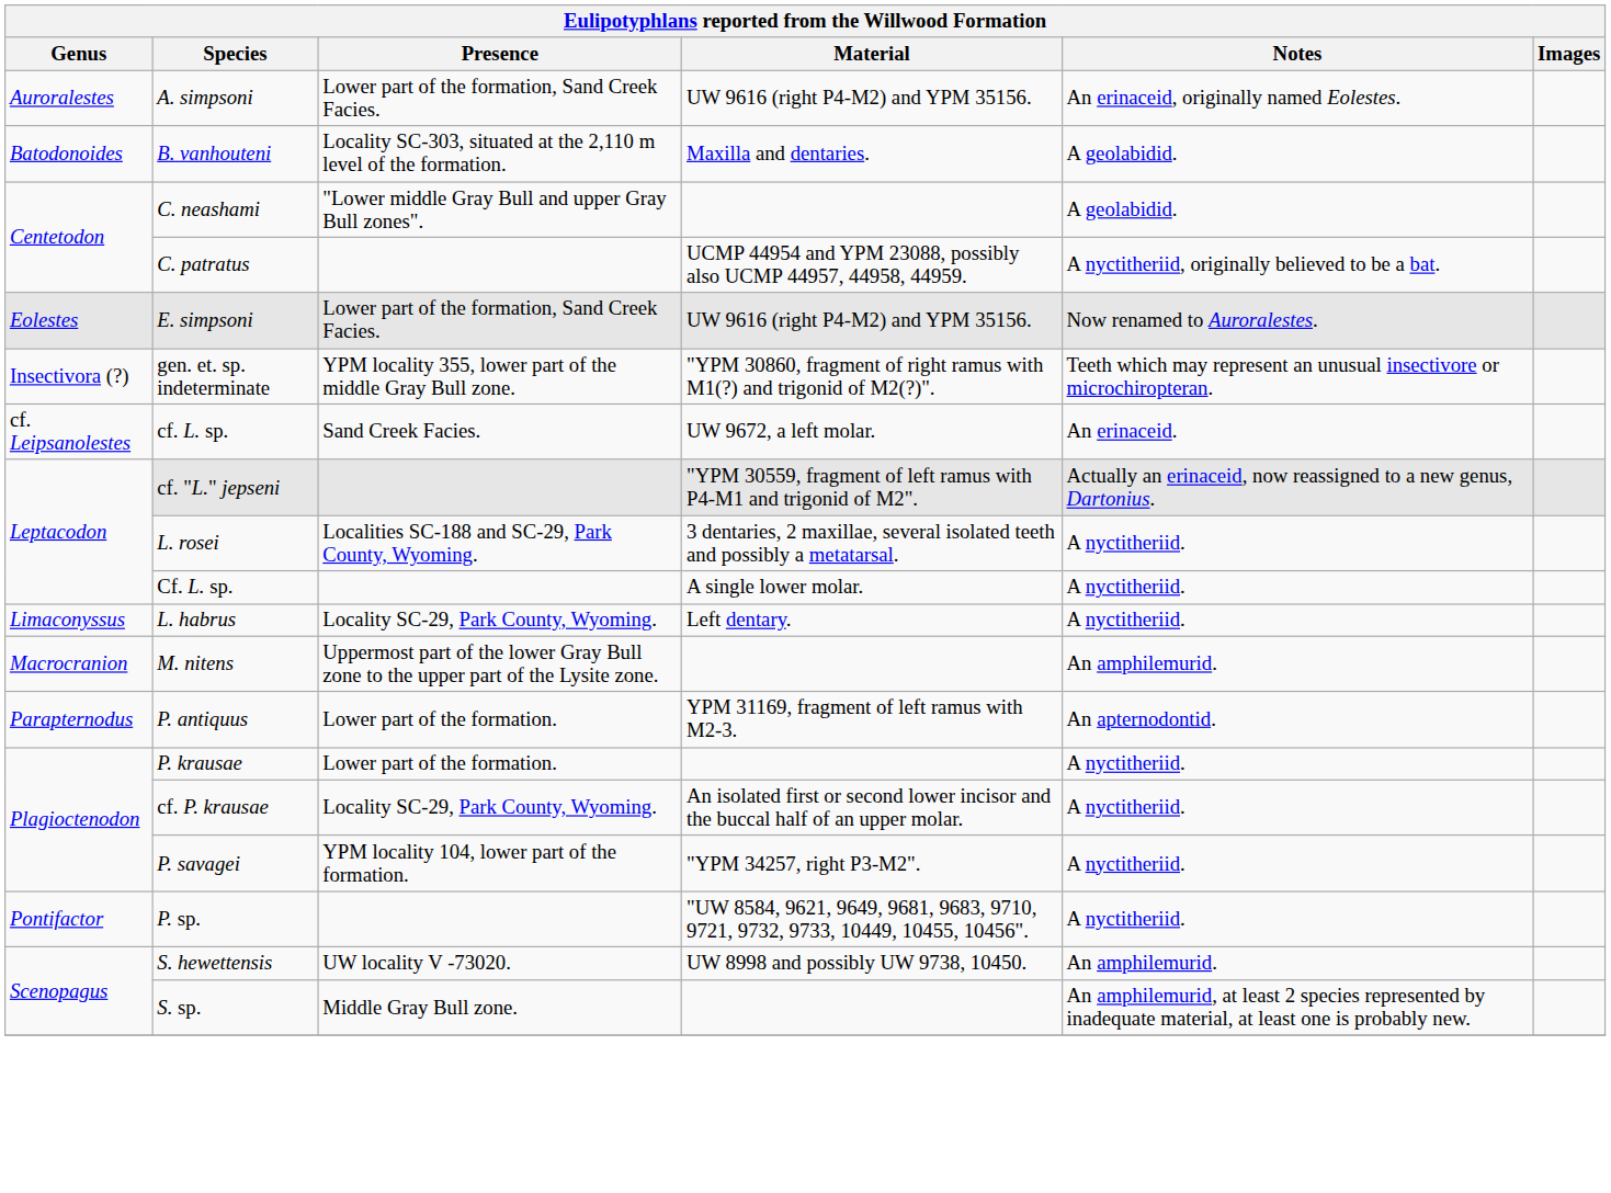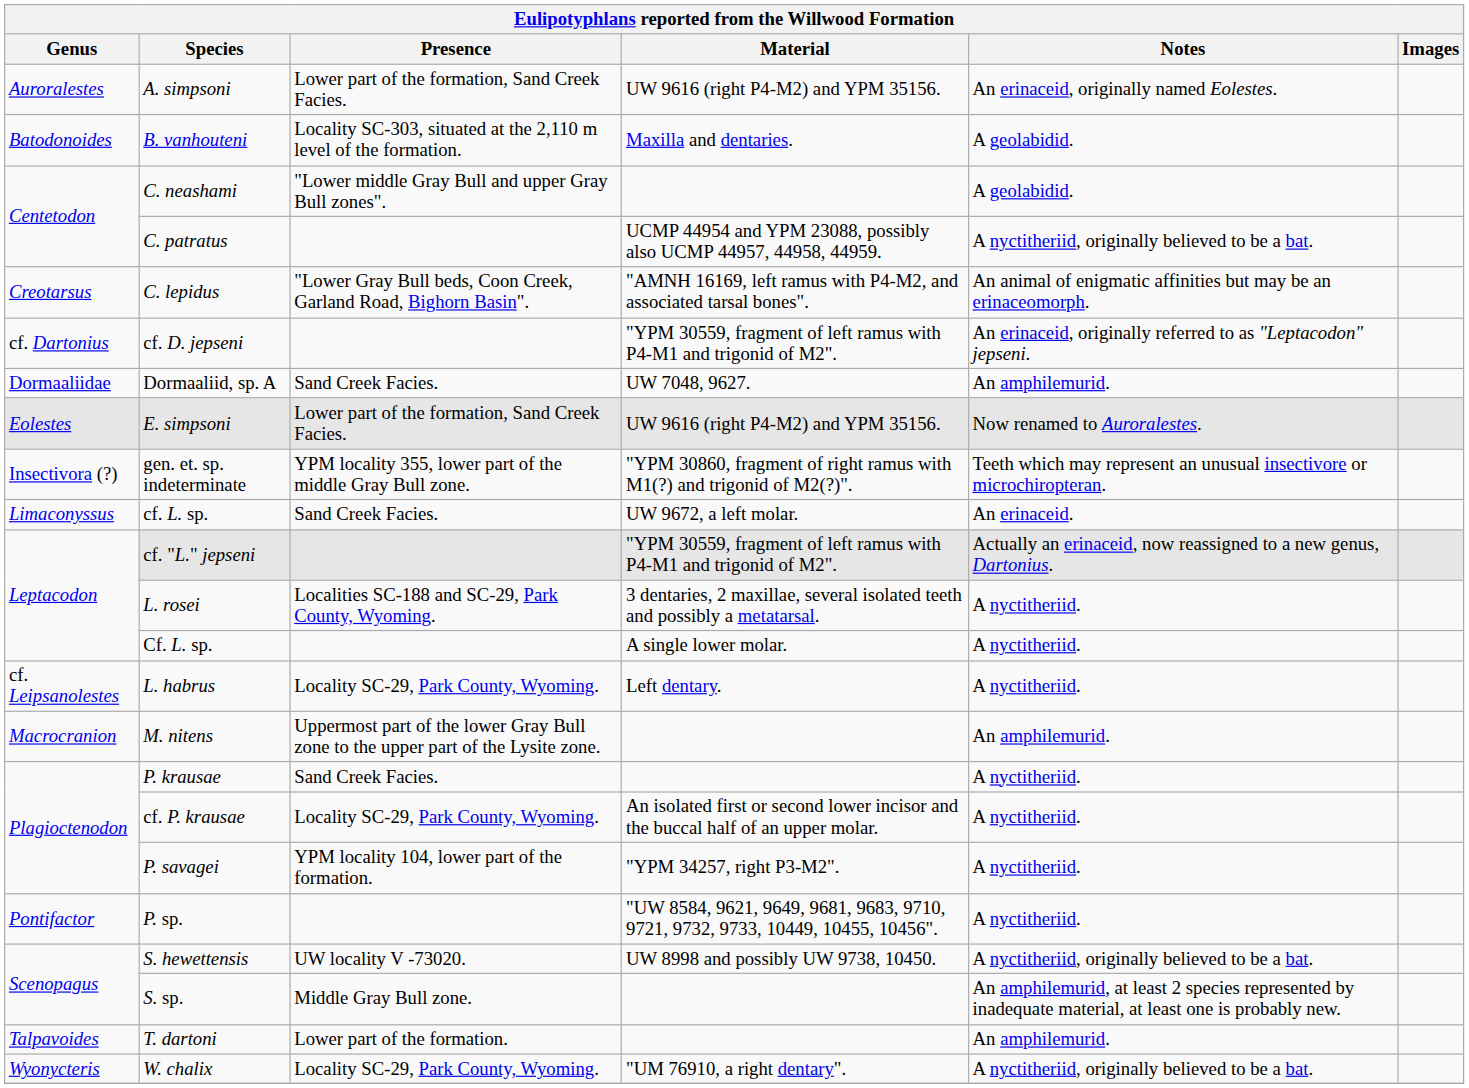 <table class="wikitable" align="center">
 <tr>
 <th colspan="6" align="center"><strong><a href='#'>Eulipotyphlans</a> reported from the Willwood Formation</strong></th>
 </tr>
 <tr>
 <th>Genus</th>
 <th>Species</th>
 <th>Presence</th>
 <th><strong>Material</strong></th>
 <th>Notes</th>
 <th>Images</th>
 </tr>
 <tr>
 <td><em><a href='#'>Auroralestes</a></em></td>
 <td><em>A. simpsoni</em></td>
 <td>Lower part of the formation, Sand Creek Facies.</td>
 <td>UW 9616 (right P4-M2) and YPM 35156.</td>
 <td>An <a href='#'>erinaceid</a>, originally named <em>Eolestes</em>.</td>
 <td></td>
 </tr>
 <tr>
 <td><em><a href='#'>Batodonoides</a></em></td>
 <td><em><a href='#'>B. vanhouteni</a></em></td>
 <td>Locality SC-303, situated at the 2,110 m level of the formation.</td>
 <td><a href='#'>Maxilla</a> and <a href='#'>dentaries</a>.</td>
 <td>A <a href='#'>geolabidid</a>.</td>
 <td></td>
 </tr>
 <tr>
 <td rowspan=2><em><a href='#'>Centetodon</a></em></td>
 <td><em>C. neashami</em></td>
 <td>"Lower middle Gray Bull and upper Gray Bull zones".</td>
 <td></td>
 <td>A <a href='#'>geolabidid</a>.</td>
 <td></td>
 </tr>
 <tr>
 <td><em>C. patratus</em></td>
 <td></td>
 <td>UCMP 44954 and  YPM 23088, possibly also UCMP 44957, 44958, 44959.</td>
 <td>A <a href='#'>nyctitheriid</a>, originally believed to be a <a href='#'>bat</a>.</td>
 <td></td>
 </tr>
 <tr>
+<td><em><a href='#'>Creotarsus</a></em></td>
+<td><em>C. lepidus</em></td>
+<td>"Lower Gray Bull beds, Coon Creek, Garland Road, <a href='#'>Bighorn Basin</a>".</td>
+<td>"AMNH 16169, left ramus with P4-M2, and associated tarsal bones".</td>
+<td>An animal of enigmatic affinities but may be an <a href='#'>erinaceomorph</a>.</td>
+<td></td>
+</tr>
+<tr>
+<td>cf. <em><a href='#'>Dartonius</a></em></td>
+<td>cf. <em>D. jepseni</em></td>
+<td></td>
+<td>"YPM 30559, fragment of left ramus with P4-M1 and trigonid of M2".</td>
+<td>An <a href='#'>erinaceid</a>, originally referred to as <em>"Leptacodon" jepseni</em>.</td>
+<td></td>
+</tr>
+<tr>
+<td><a href='#'>Dormaaliidae</a></td>
+<td>Dormaaliid, sp. A</td>
+<td>Sand Creek Facies.</td>
+<td>UW 7048, 9627.</td>
+<td>An <a href='#'>amphilemurid</a>.</td>
+<td></td>
+</tr>
+<tr>
 <td style="background:#E6E6E6;"><em><a href='#'>Eolestes</a></em></td>
 <td style="background:#E6E6E6;"><em>E. simpsoni</em></td>
 <td style="background:#E6E6E6;">Lower part of the formation, Sand Creek Facies.</td>
 <td style="background:#E6E6E6;">UW 9616 (right P4-M2) and YPM 35156.</td>
 <td style="background:#E6E6E6;">Now renamed to <em><a href='#'>Auroralestes</a></em>.</td>
 <td style="background:#E6E6E6;"></td>
 </tr>
 <tr>
 <td><a href='#'>Insectivora</a> (?)</td>
 <td>gen. et. sp. indeterminate</td>
 <td>YPM locality 355,  lower part of the middle Gray Bull zone.</td>
 <td>"YPM 30860, fragment of right ramus with M1(?) and trigonid of M2(?)".</td>
 <td>Teeth which may represent an unusual <a href='#'>insectivore</a> or <a href='#'>microchiropteran</a>.</td>
 <td></td>
 </tr>
 <tr>
-<td>cf. <em><a href='#'>Leipsanolestes</a></em></td>
+<td><em><a href='#'>Limaconyssus</a></em></td>
 <td>cf. <em>L.</em> sp.</td>
 <td>Sand Creek Facies.</td>
 <td>UW 9672, a left molar.</td>
 <td>An <a href='#'>erinaceid</a>.</td>
 <td></td>
 </tr>
 <tr>
 <td rowspan=3><em><a href='#'>Leptacodon</a></em></td>
 <td style="background:#E6E6E6;">cf. "<em>L.</em>" <em>jepseni</em></td>
 <td style="background:#E6E6E6;"></td>
 <td style="background:#E6E6E6;">"YPM 30559, fragment of left ramus with P4-M1 and trigonid of M2".</td>
 <td style="background:#E6E6E6;">Actually an <a href='#'>erinaceid</a>, now reassigned to a new genus, <em><a href='#'>Dartonius</a></em>.</td>
 <td style="background:#E6E6E6;"></td>
 </tr>
 <tr>
 <td><em>L. rosei</em></td>
 <td>Localities SC-188 and SC-29, <a href='#'>Park County, Wyoming</a>.</td>
 <td>3 dentaries, 2 maxillae, several isolated teeth and possibly a <a href='#'>metatarsal</a>.</td>
 <td>A <a href='#'>nyctitheriid</a>.</td>
 <td></td>
 </tr>
 <tr>
 <td>Cf. <em>L.</em> sp.</td>
 <td></td>
 <td>A single lower molar.</td>
 <td>A <a href='#'>nyctitheriid</a>.</td>
 <td></td>
 </tr>
 <tr>
-<td><em><a href='#'>Limaconyssus</a></em></td>
+<td>cf. <em><a href='#'>Leipsanolestes</a></em></td>
 <td><em>L. habrus</em></td>
 <td>Locality SC-29, <a href='#'>Park County, Wyoming</a>.</td>
 <td>Left <a href='#'>dentary</a>.</td>
 <td>A <a href='#'>nyctitheriid</a>.</td>
 <td></td>
 </tr>
 <tr>
 <td><em><a href='#'>Macrocranion</a></em></td>
 <td><em>M. nitens</em></td>
 <td>Uppermost part of the lower Gray Bull zone to the upper part of the Lysite zone.</td>
 <td></td>
 <td>An <a href='#'>amphilemurid</a>.</td>
 <td></td>
 </tr>
 <tr>
-<td><em><a href='#'>Parapternodus</a></em></td>
-<td><em>P. antiquus</em></td>
-<td>Lower part of the formation.</td>
-<td>YPM 31169, fragment of left ramus with M2-3.</td>
-<td>An <a href='#'>apternodontid</a>.</td>
-<td></td>
-</tr>
-<tr>
 <td rowspan=3><em><a href='#'>Plagioctenodon</a></em></td>
 <td><em>P. krausae</em></td>
-<td>Lower part of the formation.</td>
+<td>Sand Creek Facies.</td>
 <td></td>
 <td>A <a href='#'>nyctitheriid</a>.</td>
 <td></td>
 </tr>
 <tr>
 <td>cf. <em>P. krausae</em></td>
 <td>Locality SC-29, <a href='#'>Park County, Wyoming</a>.</td>
 <td>An isolated first or second lower incisor and the buccal half of an upper molar.</td>
 <td>A <a href='#'>nyctitheriid</a>.</td>
 <td></td>
 </tr>
 <tr>
 <td><em>P. savagei</em></td>
 <td>YPM locality 104, lower part of the formation.</td>
 <td>"YPM 34257, right P3-M2".</td>
 <td>A <a href='#'>nyctitheriid</a>.</td>
 <td></td>
 </tr>
 <tr>
 <td><em><a href='#'>Pontifactor</a></em></td>
 <td><em>P.</em> sp.</td>
 <td></td>
 <td>"UW 8584, 9621, 9649, 9681, 9683, 9710, 9721, 9732, 9733, 10449, 10455, 10456".</td>
 <td>A <a href='#'>nyctitheriid</a>.</td>
 <td></td>
 </tr>
 <tr>
 <td rowspan=2><em><a href='#'>Scenopagus</a></em></td>
 <td><em>S. hewettensis</em></td>
 <td>UW locality V -73020.</td>
 <td>UW 8998 and possibly UW 9738, 10450.</td>
-<td>An <a href='#'>amphilemurid</a>.</td>
+<td>A <a href='#'>nyctitheriid</a>, originally believed to be a <a href='#'>bat</a>.</td>
 <td></td>
 </tr>
 <tr>
 <td><em>S.</em> sp.</td>
 <td>Middle Gray Bull zone.</td>
 <td></td>
 <td>An <a href='#'>amphilemurid</a>, at least 2 species represented by inadequate material, at least one is probably new.</td>
 <td></td>
 </tr>
 <tr>
+<td><em><a href='#'>Talpavoides</a></em></td>
+<td><em>T. dartoni</em></td>
+<td>Lower part of the formation.</td>
+<td></td>
+<td>An <a href='#'>amphilemurid</a>.</td>
+<td></td>
+</tr>
+<tr>
+<td><em><a href='#'>Wyonycteris</a></em></td>
+<td><em>W. chalix</em></td>
+<td>Locality SC-29, <a href='#'>Park County, Wyoming</a>.</td>
+<td>"UM 76910, a right <a href='#'>dentary</a>".</td>
+<td>A <a href='#'>nyctitheriid</a>, originally believed to be a <a href='#'>bat</a>.</td>
+<td></td>
+</tr>
+<tr>
 </tr>
 </table>
